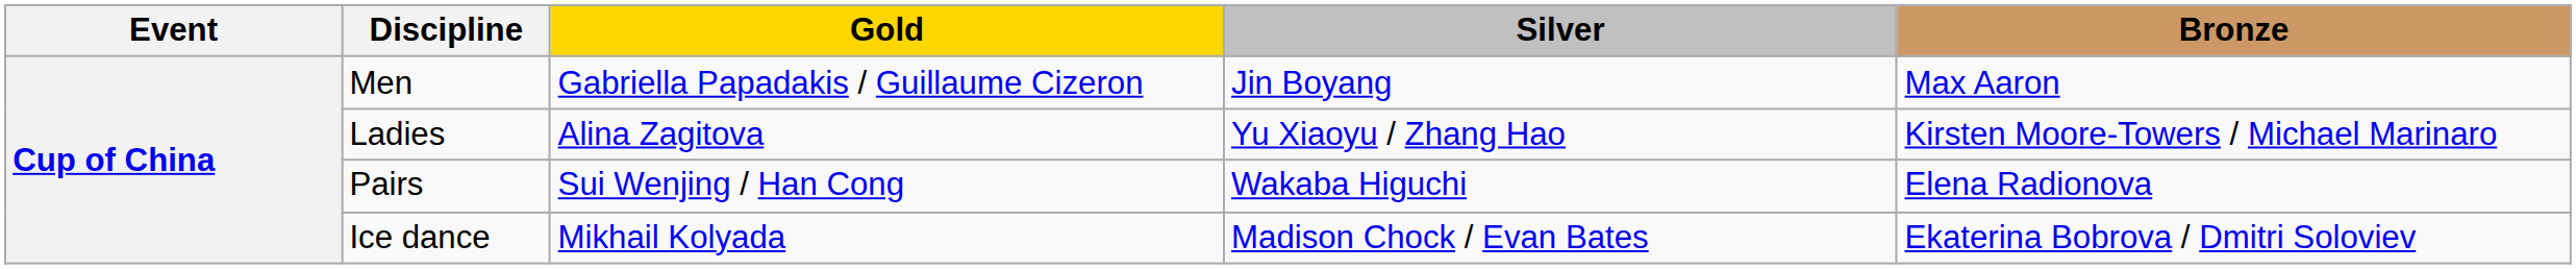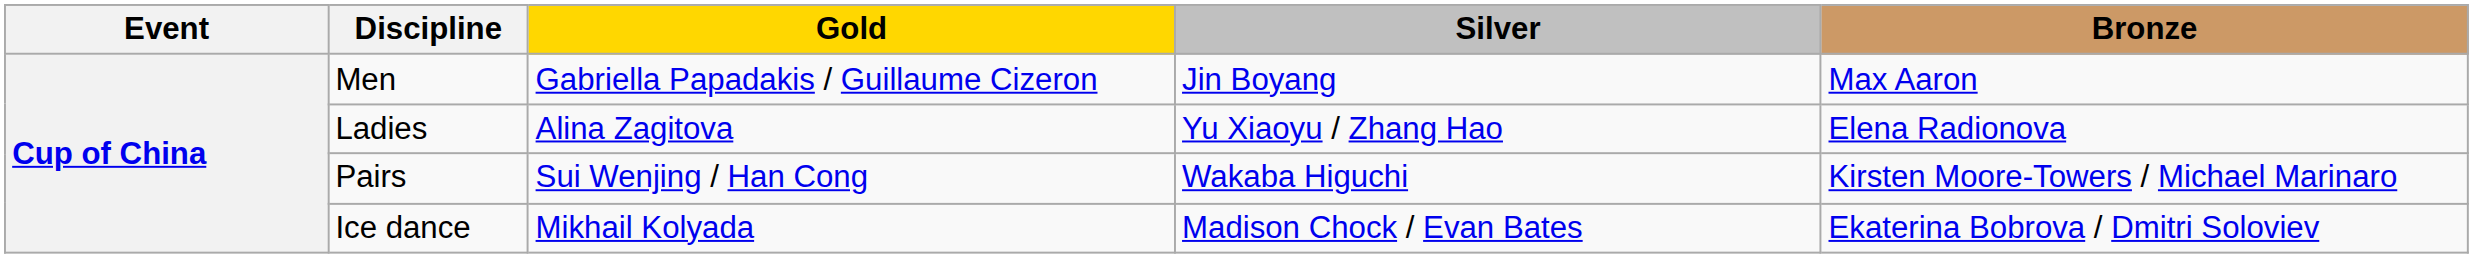 <table class="wikitable unsortable" style="text-align:left; width:100%;">
 <tr>
 <th scope="col" style="width:10%">Event</th>
 <th scope="col" style="width:5%">Discipline</th>
 <td scope="col" style="text-align:center; width:20%; background:gold"><strong>Gold</strong></td>
 <td scope="col" style="text-align:center; width:20%; background:silver"><strong>Silver</strong></td>
 <td scope="col" style="text-align:center; width:20%; background:#c96"><strong>Bronze</strong></td>
 </tr>
 <tr>
 <th scope="row" style="text-align:left" rowspan="4"> <a href='#'>Cup of China</a></th>
 <td>Men</td>
 <td> <a href='#'>Gabriella Papadakis</a> / <a href='#'>Guillaume Cizeron</a></td>
 <td> <a href='#'>Jin Boyang</a></td>
 <td> <a href='#'>Max Aaron</a></td>
 </tr>
 <tr>
 <td>Ladies</td>
 <td> <a href='#'>Alina Zagitova</a></td>
 <td> <a href='#'>Yu Xiaoyu</a> / <a href='#'>Zhang Hao</a></td>
-<td> <a href='#'>Kirsten Moore-Towers</a> / <a href='#'>Michael Marinaro</a></td>
+<td> <a href='#'>Elena Radionova</a></td>
 </tr>
 <tr>
 <td>Pairs</td>
 <td> <a href='#'>Sui Wenjing</a> / <a href='#'>Han Cong</a></td>
 <td> <a href='#'>Wakaba Higuchi</a></td>
-<td> <a href='#'>Elena Radionova</a></td>
+<td> <a href='#'>Kirsten Moore-Towers</a> / <a href='#'>Michael Marinaro</a></td>
 </tr>
 <tr>
 <td>Ice dance</td>
 <td> <a href='#'>Mikhail Kolyada</a></td>
 <td> <a href='#'>Madison Chock</a> / <a href='#'>Evan Bates</a></td>
 <td> <a href='#'>Ekaterina Bobrova</a> / <a href='#'>Dmitri Soloviev</a></td>
 </tr>
 </table>
